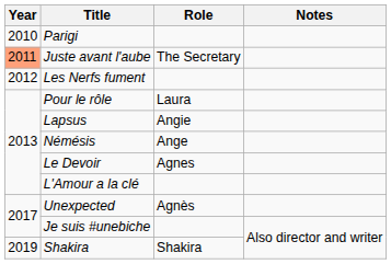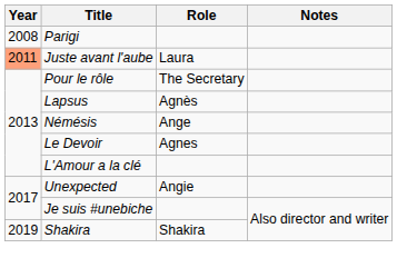 <table class="wikitable sortable">
 <tr>
 <th>Year</th>
 <th>Title</th>
 <th>Role</th>
 <th class="unsortable">Notes</th>
 </tr>
 <tr>
-<td>2010</td>
+<td>2008</td>
 <td><em>Parigi</em></td>
 <td></td>
 <td></td>
 </tr>
 <tr>
 <td style="background: lightsalmon;">2011</td>
 <td><em>Juste avant l'aube</em></td>
-<td>The Secretary</td>
-<td></td>
-</tr>
-<tr>
-<td>2012</td>
-<td><em>Les Nerfs fument</em></td>
-<td></td>
+<td>Laura</td>
 <td></td>
 </tr>
 <tr>
 <td rowspan="5">2013</td>
 <td><em>Pour le rôle</em></td>
-<td>Laura</td>
+<td>The Secretary</td>
 <td></td>
 </tr>
 <tr>
 <td><em>Lapsus</em></td>
-<td>Angie</td>
+<td>Agnès</td>
 <td></td>
 </tr>
 <tr>
 <td><em>Némésis</em></td>
 <td>Ange</td>
 <td></td>
 </tr>
 <tr>
 <td><em>Le Devoir</em></td>
 <td>Agnes</td>
 <td></td>
 </tr>
 <tr>
 <td><em>L'Amour a la clé</em></td>
 <td></td>
 <td></td>
 </tr>
 <tr>
 <td rowspan="2">2017</td>
 <td><em>Unexpected</em></td>
-<td>Agnès</td>
+<td>Angie</td>
 <td></td>
 </tr>
 <tr>
 <td><em>Je suis #unebiche</em></td>
 <td></td>
 <td rowspan=2>Also director and writer</td>
 </tr>
 <tr>
 <td>2019</td>
 <td><em>Shakira</em></td>
 <td>Shakira</td>
 </tr>
 </table>
